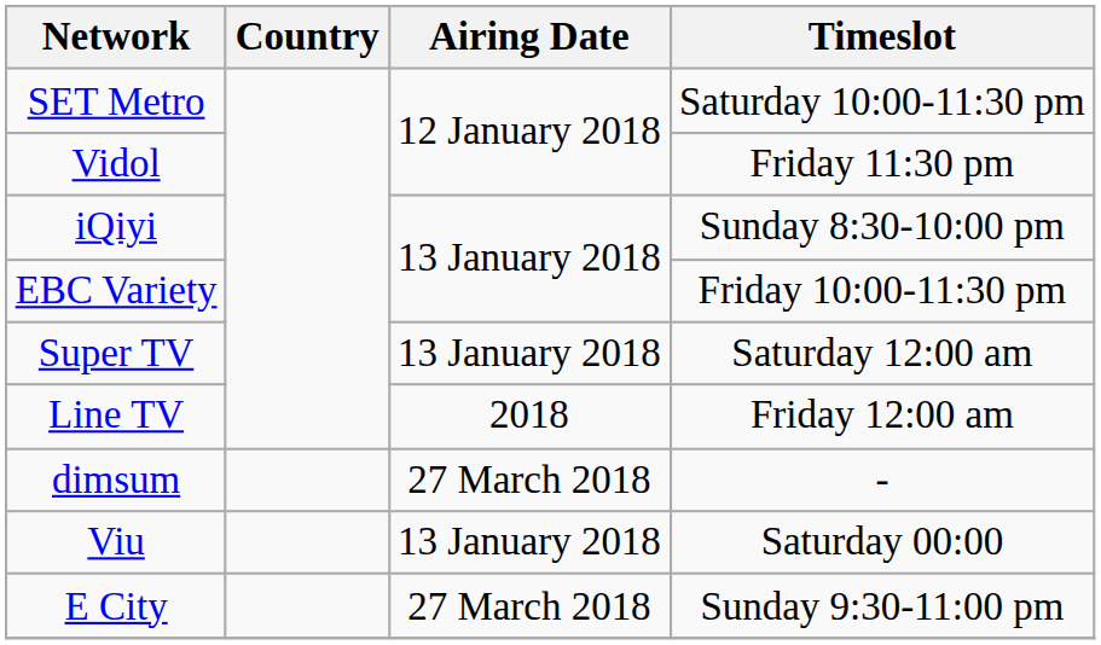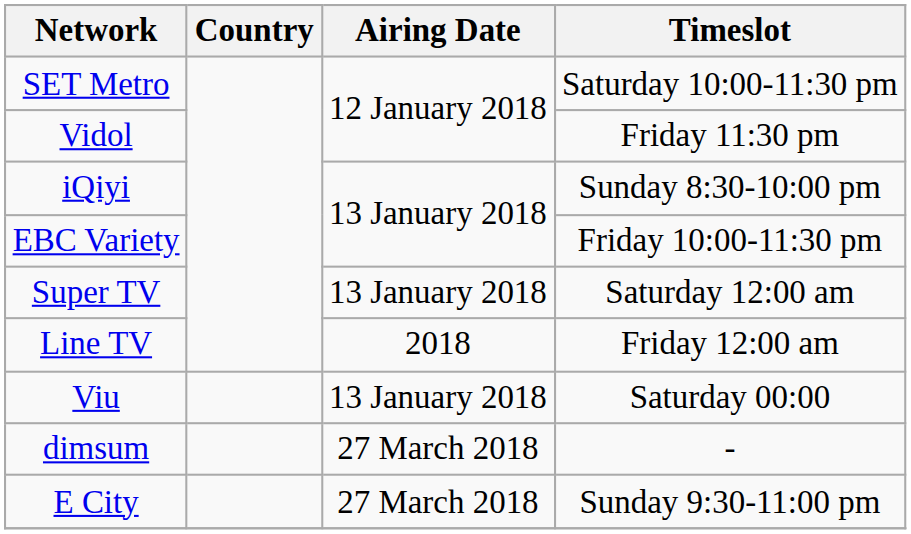 <table class="wikitable"  style="text-align:center">
 <tr>
 <th>Network</th>
 <th>Country</th>
 <th>Airing Date</th>
 <th>Timeslot</th>
 </tr>
 <tr>
 <td><a href='#'>SET Metro</a></td>
 <td rowspan=6></td>
 <td rowspan=2>12 January 2018</td>
 <td>Saturday 10:00-11:30 pm</td>
 </tr>
 <tr>
 <td><a href='#'>Vidol</a></td>
 <td>Friday 11:30 pm</td>
 </tr>
 <tr>
 <td><a href='#'>iQiyi</a></td>
 <td rowspan=2>13 January 2018</td>
 <td>Sunday 8:30-10:00 pm</td>
 </tr>
 <tr>
 <td><a href='#'>EBC Variety</a></td>
 <td>Friday 10:00-11:30 pm</td>
 </tr>
 <tr>
 <td><a href='#'>Super TV</a></td>
 <td>13 January 2018</td>
 <td>Saturday 12:00 am</td>
 </tr>
 <tr>
 <td><a href='#'>Line TV</a></td>
 <td>2018</td>
 <td>Friday 12:00 am</td>
 </tr>
 <tr>
+<td><a href='#'>Viu</a></td>
+<td></td>
+<td>13 January 2018</td>
+<td>Saturday 00:00</td>
+</tr>
+<tr>
 <td><a href='#'>dimsum</a></td>
 <td></td>
 <td>27 March 2018</td>
 <td>-</td>
-</tr>
-<tr>
-<td><a href='#'>Viu</a></td>
-<td></td>
-<td>13 January 2018</td>
-<td>Saturday 00:00</td>
 </tr>
 <tr>
 <td><a href='#'>E City</a></td>
 <td></td>
 <td>27 March 2018</td>
 <td>Sunday 9:30-11:00 pm</td>
 </tr>
 <tr>
 </tr>
 </table>
